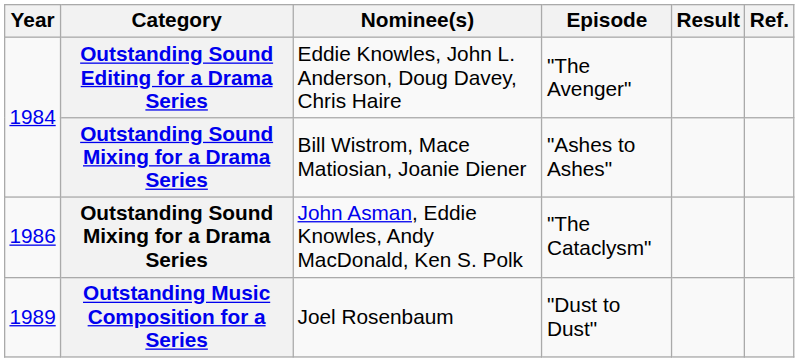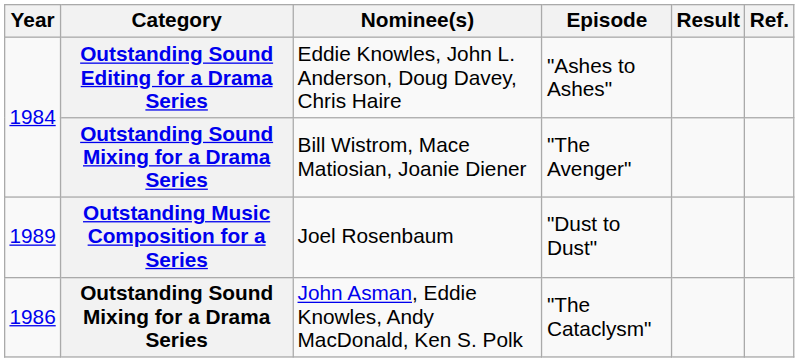 <table class="wikitable plainrowheaders">
 <tr>
 <th scope="col">Year</th>
 <th scope="col">Category</th>
 <th scope="col">Nominee(s)</th>
 <th scope="col">Episode</th>
 <th scope="col">Result</th>
 <th scope="col">Ref.</th>
 </tr>
 <tr>
 <td rowspan="2"><a href='#'>1984</a></td>
 <th scope="row"><a href='#'>Outstanding Sound Editing for a Drama Series</a></th>
 <td>Eddie Knowles, John L. Anderson, Doug Davey, Chris Haire</td>
-<td>"The Avenger"</td>
+<td>"Ashes to Ashes"</td>
 <td></td>
 <td></td>
 </tr>
 <tr>
 <th scope="row"><a href='#'>Outstanding Sound Mixing for a Drama Series</a></th>
 <td>Bill Wistrom, Mace Matiosian, Joanie Diener</td>
-<td>"Ashes to Ashes"</td>
+<td>"The Avenger"</td>
+<td></td>
+<td></td>
+</tr>
+<tr>
+<td><a href='#'>1989</a></td>
+<th scope="row"><a href='#'>Outstanding Music Composition for a Series</a></th>
+<td>Joel Rosenbaum</td>
+<td>"Dust to Dust"</td>
 <td></td>
 <td></td>
 </tr>
 <tr>
 <td><a href='#'>1986</a></td>
 <th scope="row">Outstanding Sound Mixing for a Drama Series</th>
 <td><a href='#'>John Asman</a>, Eddie Knowles, Andy MacDonald, Ken S. Polk</td>
 <td>"The Cataclysm"</td>
 <td></td>
 <td></td>
 </tr>
-<tr>
-<td><a href='#'>1989</a></td>
-<th scope="row"><a href='#'>Outstanding Music Composition for a Series</a></th>
-<td>Joel Rosenbaum</td>
-<td>"Dust to Dust"</td>
-<td></td>
-<td></td>
-</tr>
 </table>
